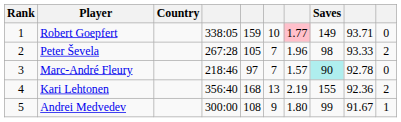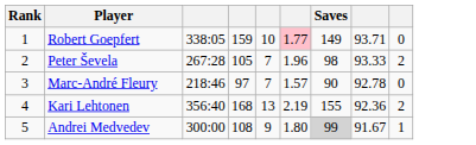 <table class="wikitable sortable" style="text-align: center;">
 <tr>
 <th width=30>Rank</th>
 <th width=150>Player</th>
-<th>Country</th>
 <th width=20></th>
 <th width=20></th>
 <th width=20></th>
 <th width=20></th>
 <th width=20>Saves</th>
 <th width=20></th>
 <th width=20></th>
 </tr>
 <tr>
 <td>1</td>
 <td align=left><a href='#'>Robert Goepfert</a></td>
-<td align=left></td>
 <td>338:05</td>
 <td>159</td>
 <td>10</td>
 <td style="background: pink;">1.77</td>
 <td>149</td>
 <td>93.71</td>
 <td>0</td>
 </tr>
 <tr>
 <td>2</td>
 <td align=left><a href='#'>Peter Ševela</a></td>
-<td align=left></td>
 <td>267:28</td>
 <td>105</td>
 <td>7</td>
 <td>1.96</td>
 <td>98</td>
 <td>93.33</td>
 <td>2</td>
 </tr>
 <tr>
 <td>3</td>
 <td align=left><a href='#'>Marc-André Fleury</a></td>
-<td align=left></td>
 <td>218:46</td>
 <td>97</td>
 <td>7</td>
 <td>1.57</td>
-<td style="background: paleturquoise;">90</td>
+<td>90</td>
 <td>92.78</td>
 <td>0</td>
 </tr>
 <tr>
 <td>4</td>
 <td align=left><a href='#'>Kari Lehtonen</a></td>
-<td align=left></td>
 <td>356:40</td>
 <td>168</td>
 <td>13</td>
 <td>2.19</td>
 <td>155</td>
 <td>92.36</td>
 <td>2</td>
 </tr>
 <tr>
 <td>5</td>
 <td align=left><a href='#'>Andrei Medvedev</a></td>
-<td align=left></td>
 <td>300:00</td>
 <td>108</td>
 <td>9</td>
 <td>1.80</td>
-<td>99</td>
+<td style="background: lightgrey;">99</td>
 <td>91.67</td>
 <td>1</td>
 </tr>
 </table>
